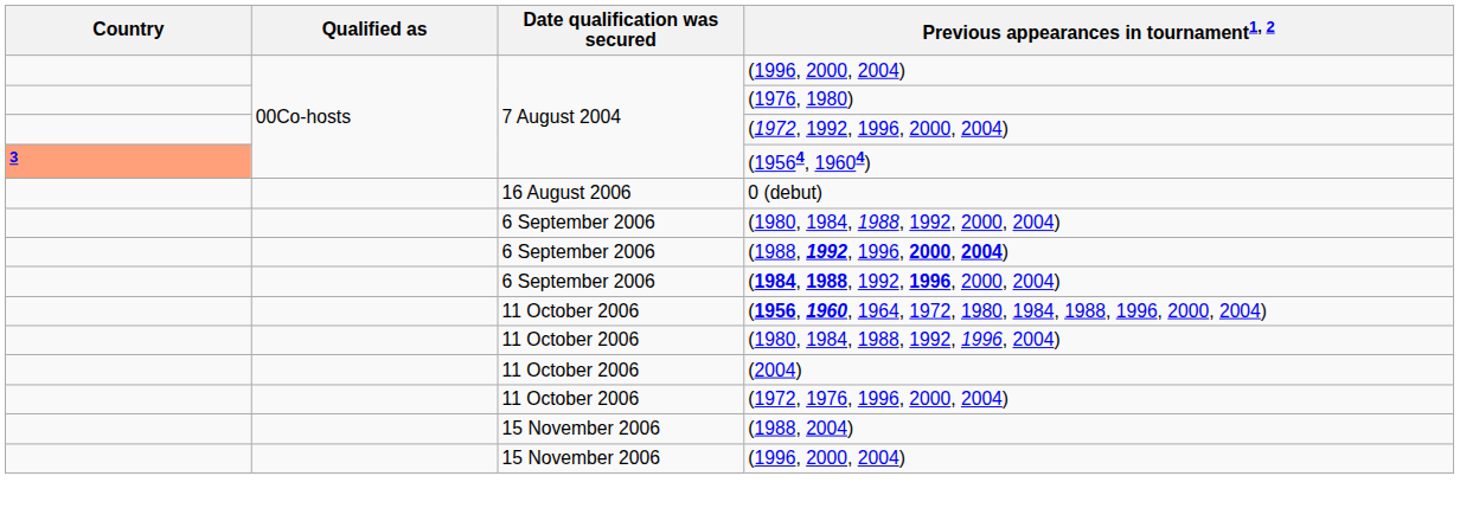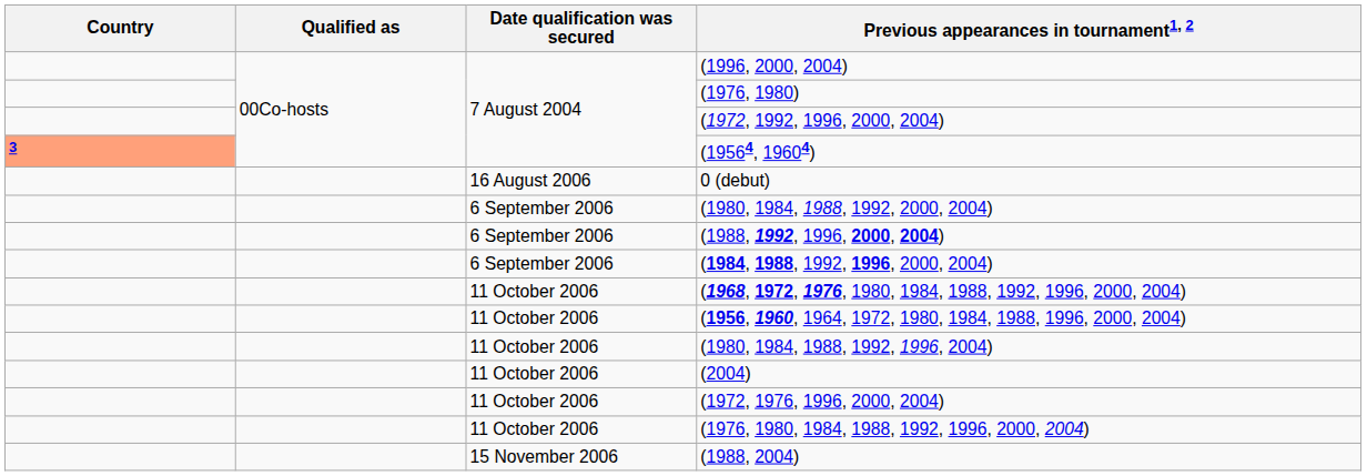 <table class="wikitable sortable">
 <tr>
 <th style="width:17%;">Country</th>
 <th style="width:17%;">Qualified as</th>
 <th style="width:17%;">Date qualification was secured</th>
 <th style="width:49%;">Previous appearances in tournament<sup><a href='#'>1</a>, <a href='#'>2</a></sup></th>
 </tr>
 <tr>
 <td></td>
 <td rowspan="4"><span>00</span>Co-hosts</td>
 <td rowspan="4">7 August 2004</td>
 <td> (<a href='#'>1996</a>, <a href='#'>2000</a>, <a href='#'>2004</a>)</td>
 </tr>
 <tr>
 <td></td>
 <td> (<a href='#'>1976</a>, <a href='#'>1980</a>)</td>
 </tr>
 <tr>
 <td></td>
 <td> (<em><a href='#'>1972</a></em>, <a href='#'>1992</a>, <a href='#'>1996</a>, <a href='#'>2000</a>, <a href='#'>2004</a>)</td>
 </tr>
 <tr>
 <td style="background: lightsalmon;"><sup><strong><a href='#'>3</a></strong></sup></td>
 <td> (<a href='#'>1956</a><sup><strong><a href='#'>4</a></strong></sup>, <a href='#'>1960</a><sup><strong><a href='#'>4</a></strong></sup>)</td>
 </tr>
 <tr>
 <td></td>
 <td></td>
 <td>16 August 2006</td>
 <td>0 (debut)</td>
 </tr>
 <tr>
 <td></td>
 <td></td>
 <td>6 September 2006</td>
 <td> (<a href='#'>1980</a>, <a href='#'>1984</a>, <em><a href='#'>1988</a></em>, <a href='#'>1992</a>, <a href='#'>2000</a>, <a href='#'>2004</a>)</td>
 </tr>
 <tr>
 <td></td>
 <td></td>
 <td>6 September 2006</td>
 <td> (<a href='#'>1988</a>, <strong><em><a href='#'>1992</a></em></strong>, <a href='#'>1996</a>, <strong><a href='#'>2000</a></strong>, <strong><a href='#'>2004</a></strong>)</td>
 </tr>
 <tr>
 <td></td>
 <td></td>
 <td>6 September 2006</td>
 <td> (<strong><a href='#'>1984</a></strong>, <strong><a href='#'>1988</a></strong>, <a href='#'>1992</a>, <strong><a href='#'>1996</a></strong>, <a href='#'>2000</a>, <a href='#'>2004</a>)</td>
 </tr>
 <tr>
 <td></td>
 <td></td>
 <td>11 October 2006</td>
+<td> (<strong><em><a href='#'>1968</a></em></strong>, <strong><a href='#'>1972</a></strong>, <strong><em><a href='#'>1976</a></em></strong>, <a href='#'>1980</a>, <a href='#'>1984</a>, <a href='#'>1988</a>, <a href='#'>1992</a>, <a href='#'>1996</a>, <a href='#'>2000</a>, <a href='#'>2004</a>)</td>
+</tr>
+<tr>
+<td></td>
+<td></td>
+<td>11 October 2006</td>
 <td> (<strong><a href='#'>1956</a></strong>, <strong><em><a href='#'>1960</a></em></strong>, <a href='#'>1964</a>, <a href='#'>1972</a>, <a href='#'>1980</a>, <a href='#'>1984</a>, <a href='#'>1988</a>, <a href='#'>1996</a>, <a href='#'>2000</a>, <a href='#'>2004</a>)</td>
 </tr>
 <tr>
 <td></td>
 <td></td>
 <td>11 October 2006</td>
 <td> (<a href='#'>1980</a>, <a href='#'>1984</a>, <a href='#'>1988</a>, <a href='#'>1992</a>, <em><a href='#'>1996</a></em>, <a href='#'>2004</a>)</td>
 </tr>
 <tr>
 <td></td>
 <td></td>
 <td>11 October 2006</td>
 <td> (<a href='#'>2004</a>)</td>
 </tr>
 <tr>
 <td></td>
 <td></td>
 <td>11 October 2006</td>
 <td> (<a href='#'>1972</a>, <a href='#'>1976</a>, <a href='#'>1996</a>, <a href='#'>2000</a>, <a href='#'>2004</a>)</td>
 </tr>
 <tr>
 <td></td>
 <td></td>
-<td>15 November 2006</td>
-<td> (<a href='#'>1988</a>, <a href='#'>2004</a>)</td>
+<td>11 October 2006</td>
+<td> (<a href='#'>1976</a>, <a href='#'>1980</a>, <a href='#'>1984</a>, <a href='#'>1988</a>, <a href='#'>1992</a>, <a href='#'>1996</a>, <a href='#'>2000</a>, <em><a href='#'>2004</a></em>)</td>
 </tr>
 <tr>
 <td></td>
 <td></td>
 <td>15 November 2006</td>
-<td> (<a href='#'>1996</a>, <a href='#'>2000</a>, <a href='#'>2004</a>)</td>
+<td> (<a href='#'>1988</a>, <a href='#'>2004</a>)</td>
 </tr>
 </table>
